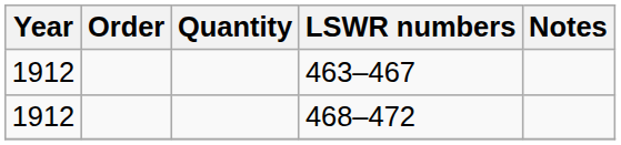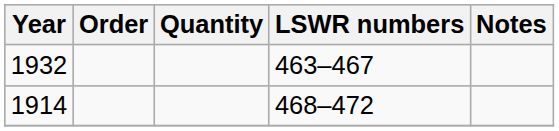 <table class="wikitable collapsible uncollapsed">
 <tr>
 <th>Year</th>
 <th>Order</th>
 <th>Quantity</th>
 <th>LSWR numbers</th>
 <th>Notes</th>
 </tr>
 <tr>
-<td>1912</td>
+<td>1932</td>
 <td></td>
 <td></td>
 <td>463–467</td>
 <td></td>
 </tr>
 <tr>
-<td>1912</td>
+<td>1914</td>
 <td></td>
 <td></td>
 <td>468–472</td>
 <td></td>
 </tr>
 <tr>
 </tr>
 </table>
